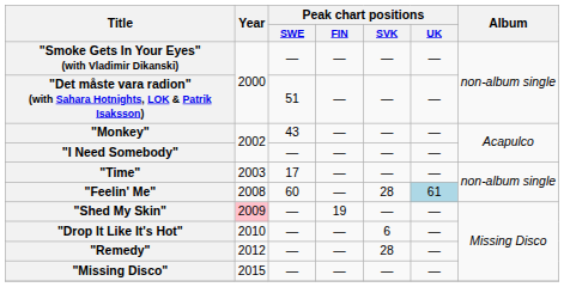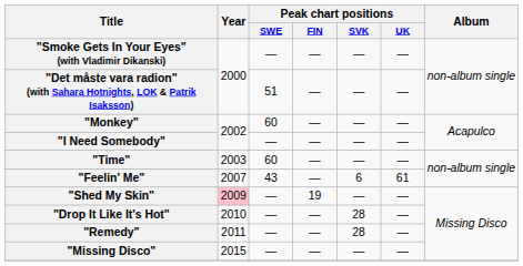 <table class="wikitable plainrowheaders" style="text-align:center;" border="1">
 <tr>
 <th scope="col" rowspan="2" style="width:18em;">Title</th>
 <th scope="col" rowspan="2">Year</th>
 <th scope="col" colspan="4">Peak chart positions</th>
 <th scope="col" rowspan="2">Album</th>
 </tr>
 <tr>
 <th scope="col" style="width:4em;font-size:85%;"><a href='#'>SWE</a><br></th>
 <th scope="col" style="width:4em;font-size:85%;"><a href='#'>FIN</a><br></th>
 <th scope="col" style="width:4em;font-size:85%;"><a href='#'>SVK</a><br></th>
 <th scope="col" style="width:4em;font-size:85%;"><a href='#'>UK</a><br></th>
 </tr>
 <tr>
 <th scope="row">"Smoke Gets In Your Eyes" <br><small>(with Vladimir Dikanski)</small></th>
 <td rowspan="2">2000</td>
 <td>—</td>
 <td>—</td>
 <td>—</td>
 <td>—</td>
 <td align="center" rowspan=2><em>non-album single</em></td>
 </tr>
 <tr>
 <th scope="row">"Det måste vara radion" <br><small>(with <a href='#'>Sahara Hotnights</a>, <a href='#'>LOK</a> & <a href='#'>Patrik Isaksson</a>)</small></th>
 <td>51</td>
 <td>—</td>
 <td>—</td>
 <td>—</td>
 </tr>
 <tr>
 <th scope="row">"Monkey"</th>
 <td rowspan="2">2002</td>
-<td>43</td>
+<td>60</td>
 <td>—</td>
 <td>—</td>
 <td>—</td>
 <td align="center" rowspan=2><em>Acapulco</em></td>
 </tr>
 <tr>
 <th scope="row">"I Need Somebody"</th>
 <td>—</td>
 <td>—</td>
 <td>—</td>
 <td>—</td>
 </tr>
 <tr>
 <th scope="row">"Time"</th>
 <td>2003</td>
-<td>17</td>
+<td>60</td>
 <td>—</td>
 <td>—</td>
 <td>—</td>
 <td align="center" rowspan=2><em>non-album single</em></td>
 </tr>
 <tr>
 <th scope="row">"Feelin' Me"</th>
-<td>2008</td>
-<td>60</td>
+<td>2007</td>
+<td>43</td>
 <td>—</td>
-<td>28</td>
-<td style="background: lightblue;">61</td>
+<td>6</td>
+<td>61</td>
 </tr>
 <tr>
 <th scope="row">"Shed My Skin"</th>
 <td style="background: pink;">2009</td>
 <td>—</td>
 <td>19</td>
 <td>—</td>
 <td>—</td>
 <td align="center" rowspan=4><em>Missing Disco</em></td>
 </tr>
 <tr>
 <th scope="row">"Drop It Like It's Hot"</th>
 <td>2010</td>
 <td>—</td>
 <td>—</td>
-<td>6</td>
+<td>28</td>
 <td>—</td>
 </tr>
 <tr>
 <th scope="row">"Remedy"</th>
-<td>2012</td>
+<td>2011</td>
 <td>—</td>
 <td>—</td>
 <td>28</td>
 <td>—</td>
 </tr>
 <tr>
 <th scope="row">"Missing Disco"</th>
 <td>2015</td>
 <td>—</td>
 <td>—</td>
 <td>—</td>
 <td>—</td>
 </tr>
 <tr>
 </tr>
 </table>
